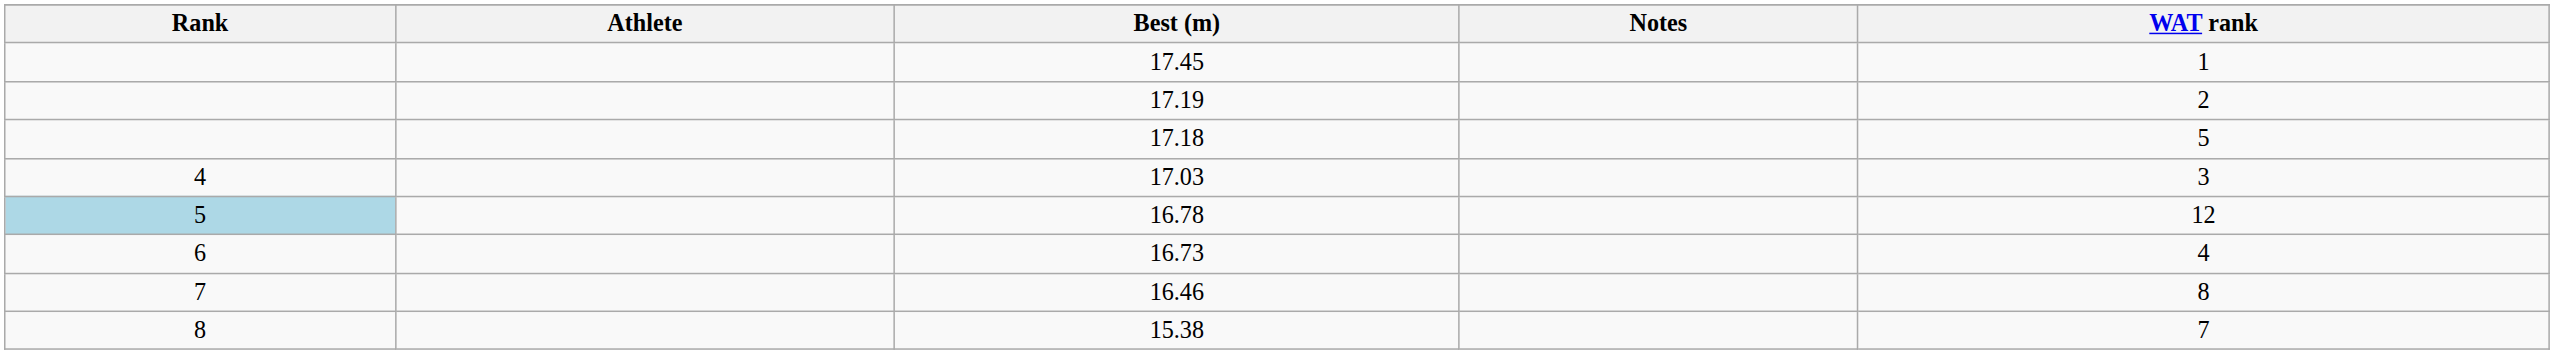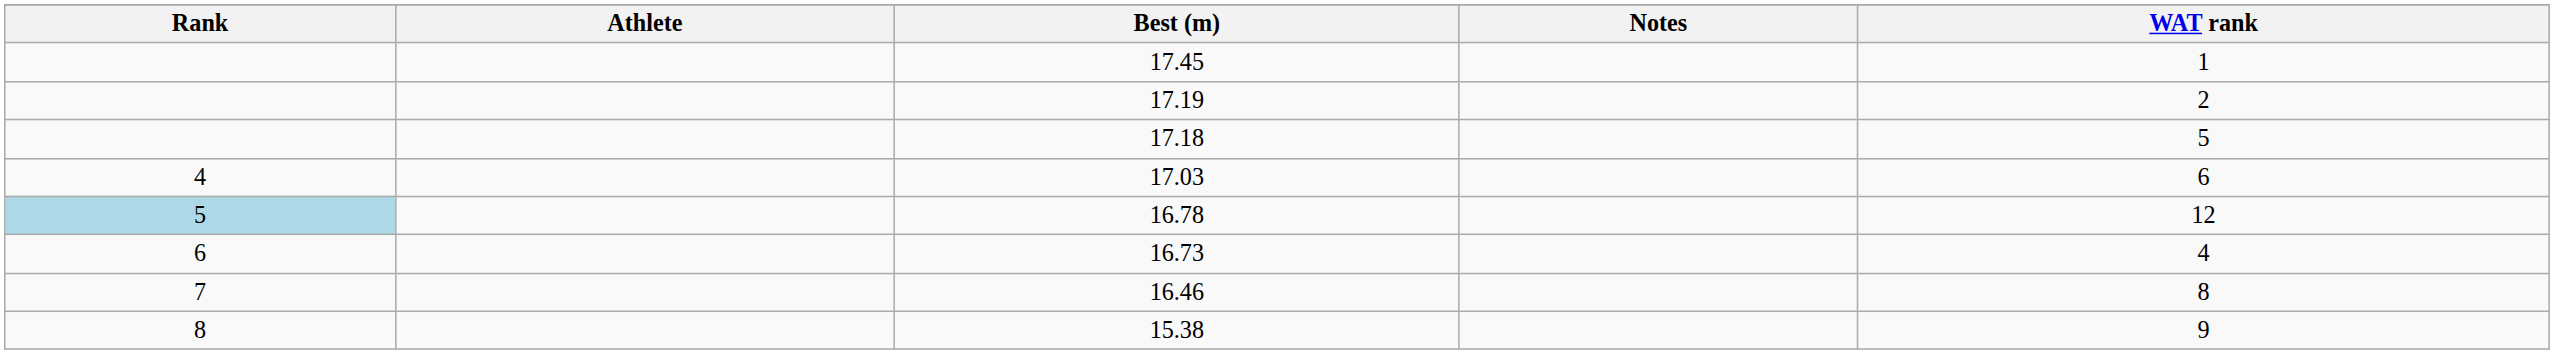 <table class="wikitable" width=85%>
 <tr>
 </tr>
 <tr>
 <th>Rank</th>
 <th>Athlete</th>
 <th>Best (m)</th>
 <th>Notes</th>
 <th><a href='#'>WAT</a> rank</th>
 </tr>
 <tr align="center">
 <td></td>
 <td align="left"></td>
 <td>17.45</td>
 <td></td>
 <td>1</td>
 </tr>
 <tr align="center">
 <td></td>
 <td align="left"></td>
 <td>17.19</td>
 <td></td>
 <td>2</td>
 </tr>
 <tr align="center">
 <td></td>
 <td align="left"></td>
 <td>17.18</td>
 <td></td>
 <td>5</td>
 </tr>
 <tr align="center">
 <td>4</td>
 <td align="left"></td>
 <td>17.03</td>
 <td></td>
-<td>3</td>
+<td>6</td>
 </tr>
 <tr align="center">
 <td style="background: lightblue;">5</td>
 <td align="left"></td>
 <td>16.78</td>
 <td></td>
 <td>12</td>
 </tr>
 <tr align="center">
 <td>6</td>
 <td align="left"></td>
 <td>16.73</td>
 <td></td>
 <td>4</td>
 </tr>
 <tr align="center">
 <td>7</td>
 <td align="left"></td>
 <td>16.46</td>
 <td></td>
 <td>8</td>
 </tr>
 <tr align="center">
 <td>8</td>
 <td align="left"></td>
 <td>15.38</td>
 <td></td>
-<td>7</td>
+<td>9</td>
 </tr>
 </table>
